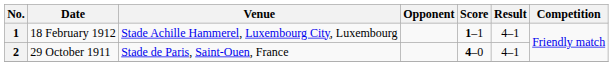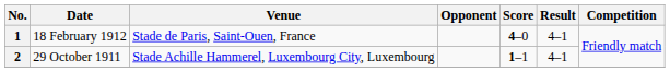 <table class="wikitable sortable plainrowheaders">
 <tr>
 <th scope=col>No.</th>
 <th scope=col>Date</th>
 <th scope=col>Venue</th>
 <th scope=col>Opponent</th>
 <th scope=col>Score</th>
 <th scope=col>Result</th>
 <th scope=col>Competition</th>
 </tr>
 <tr>
 <th scope=row style=text-align:center>1</th>
 <td>18 February 1912</td>
-<td><a href='#'>Stade Achille Hammerel</a>, <a href='#'>Luxembourg City</a>, Luxembourg</td>
+<td><a href='#'>Stade de Paris</a>, <a href='#'>Saint-Ouen</a>, France</td>
 <td></td>
-<td align=center><strong>1</strong>–1</td>
+<td align=center><strong>4</strong>–0</td>
 <td align=center>4–1</td>
 <td rowspan="2"><a href='#'>Friendly match</a></td>
 </tr>
 <tr>
 <th scope=row style=text-align:center>2</th>
 <td>29 October 1911</td>
-<td><a href='#'>Stade de Paris</a>, <a href='#'>Saint-Ouen</a>, France</td>
+<td><a href='#'>Stade Achille Hammerel</a>, <a href='#'>Luxembourg City</a>, Luxembourg</td>
 <td></td>
-<td align=center><strong>4</strong>–0</td>
+<td align=center><strong>1</strong>–1</td>
 <td align=center>4–1</td>
 </tr>
 <tr>
 </tr>
 </table>
